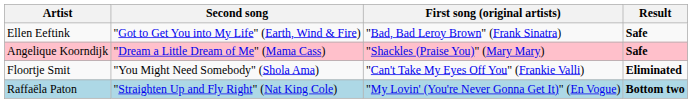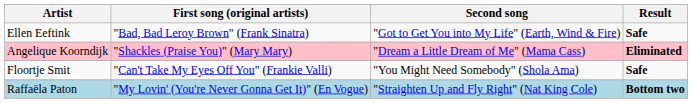 <table class=wikitable>
 <tr>
 <th>Artist</th>
+<th>First song (original artists)</th>
 <th>Second song</th>
-<th>First song (original artists)</th>
 <th>Result</th>
 </tr>
 <tr>
 <td>Ellen Eeftink</td>
+<td>"<a href='#'>Bad, Bad Leroy Brown</a>" (<a href='#'>Frank Sinatra</a>)</td>
 <td>"<a href='#'>Got to Get You into My Life</a>" (<a href='#'>Earth, Wind & Fire</a>)</td>
-<td>"<a href='#'>Bad, Bad Leroy Brown</a>" (<a href='#'>Frank Sinatra</a>)</td>
 <td><strong>Safe</strong></td>
 </tr>
 <tr style="background:pink;">
 <td>Angelique Koorndijk</td>
+<td>"<a href='#'>Shackles (Praise You)</a>" (<a href='#'>Mary Mary</a>)</td>
 <td>"<a href='#'>Dream a Little Dream of Me</a>" (<a href='#'>Mama Cass</a>)</td>
-<td>"<a href='#'>Shackles (Praise You)</a>" (<a href='#'>Mary Mary</a>)</td>
-<td><strong>Safe</strong></td>
+<td><strong>Eliminated</strong></td>
 </tr>
 <tr>
 <td>Floortje Smit</td>
+<td>"<a href='#'>Can't Take My Eyes Off You</a>" (<a href='#'>Frankie Valli</a>)</td>
 <td>"You Might Need Somebody" (<a href='#'>Shola Ama</a>)</td>
-<td>"<a href='#'>Can't Take My Eyes Off You</a>" (<a href='#'>Frankie Valli</a>)</td>
-<td><strong>Eliminated</strong></td>
+<td><strong>Safe</strong></td>
 </tr>
 <tr style="background:lightblue;">
 <td>Raffaëla Paton</td>
+<td>"<a href='#'>My Lovin' (You're Never Gonna Get It)</a>" (<a href='#'>En Vogue</a>)</td>
 <td>"<a href='#'>Straighten Up and Fly Right</a>" (<a href='#'>Nat King Cole</a>)</td>
-<td>"<a href='#'>My Lovin' (You're Never Gonna Get It)</a>" (<a href='#'>En Vogue</a>)</td>
 <td><strong>Bottom two</strong></td>
 </tr>
 </table>
